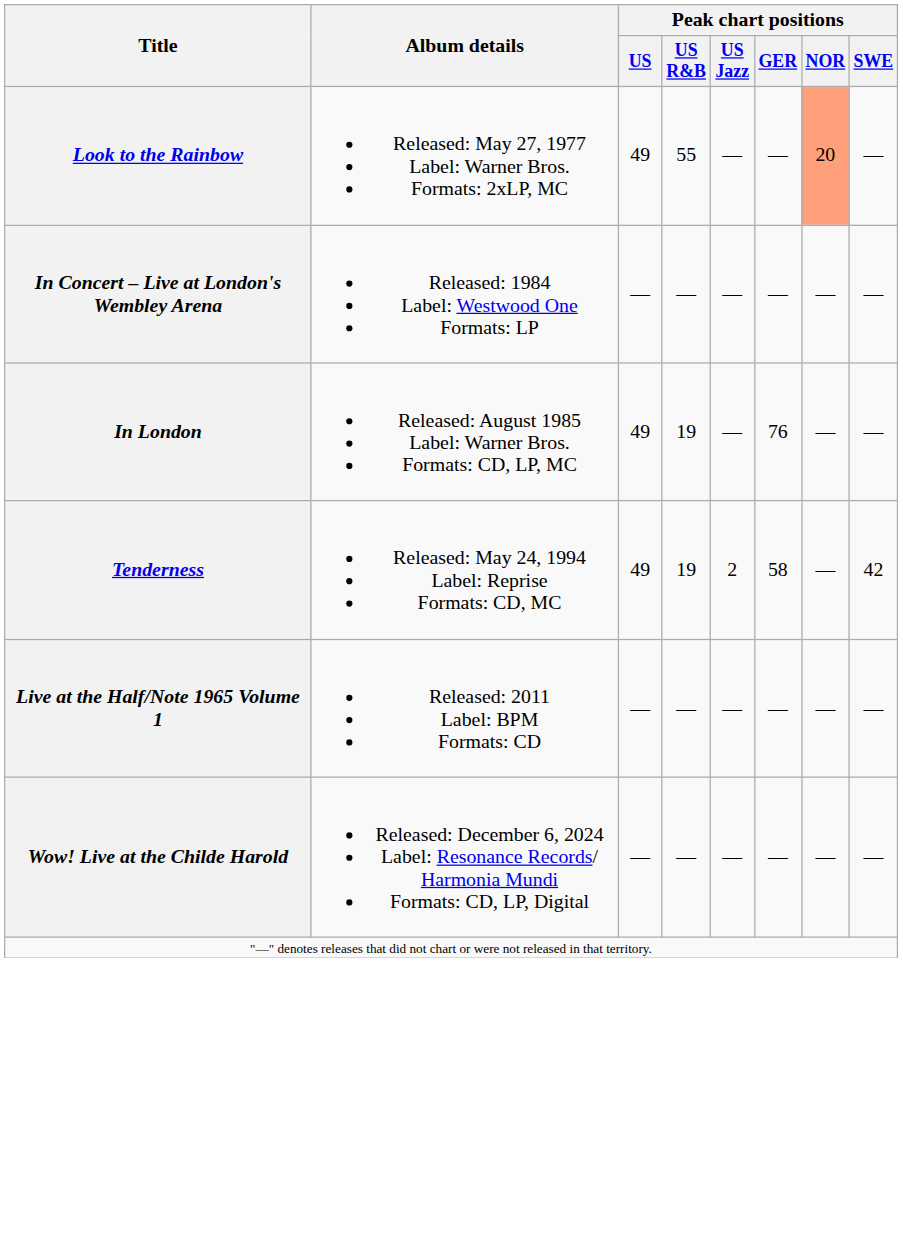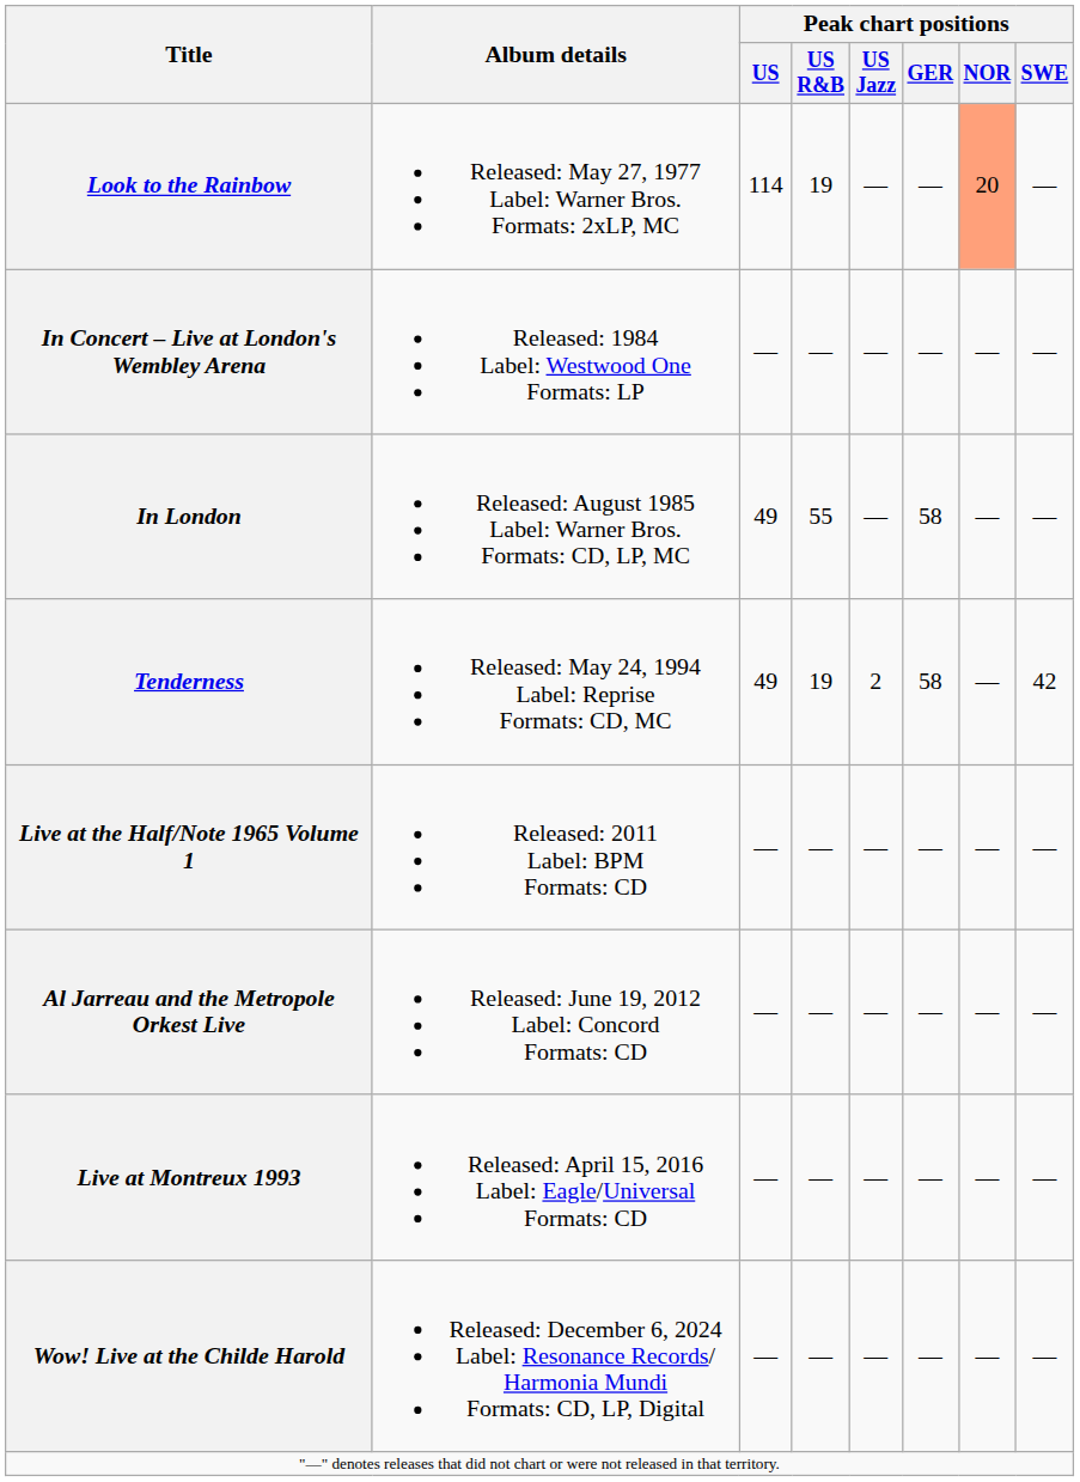 <table class="wikitable plainrowheaders" style="text-align:center;">
 <tr>
 <th rowspan="2" scope="col" style="width:15em;">Title</th>
 <th rowspan="2" scope="col" style="width:15em;">Album details</th>
 <th colspan="6">Peak chart positions</th>
 </tr>
 <tr>
 <th scope="col" style="width:2em;font-size:90%;"><a href='#'>US</a><br></th>
 <th scope="col" style="width:2em;font-size:90%;"><a href='#'>US R&B</a><br></th>
 <th scope="col" style="width:2em;font-size:90%;"><a href='#'>US Jazz</a><br></th>
 <th scope="col" style="width:2em;font-size:90%;"><a href='#'>GER</a><br></th>
 <th scope="col" style="width:2em;font-size:90%;"><a href='#'>NOR</a><br></th>
 <th scope="col" style="width:2em;font-size:90%;"><a href='#'>SWE</a><br></th>
 </tr>
 <tr>
 <th scope="row"><em><a href='#'>Look to the Rainbow</a></em></th>
 <td><br><ul><li>Released: May 27, 1977</li><li>Label: Warner Bros.</li><li>Formats: 2xLP, MC</li></ul></td>
-<td>49</td>
-<td>55</td>
+<td>114</td>
+<td>19</td>
 <td>—</td>
 <td>—</td>
 <td style="background: lightsalmon;">20</td>
 <td>—</td>
 </tr>
 <tr>
 <th scope="row"><em>In Concert – Live at London's Wembley Arena</em></th>
 <td><br><ul><li>Released: 1984</li><li>Label: <a href='#'>Westwood One</a></li><li>Formats: LP</li></ul></td>
 <td>—</td>
 <td>—</td>
 <td>—</td>
 <td>—</td>
 <td>—</td>
 <td>—</td>
 </tr>
 <tr>
 <th scope="row"><em>In London</em></th>
 <td><br><ul><li>Released: August 1985</li><li>Label: Warner Bros.</li><li>Formats: CD, LP, MC</li></ul></td>
 <td>49</td>
-<td>19</td>
+<td>55</td>
 <td>—</td>
-<td>76</td>
+<td>58</td>
 <td>—</td>
 <td>—</td>
 </tr>
 <tr>
 <th scope="row"><em><a href='#'>Tenderness</a></em></th>
 <td><br><ul><li>Released: May 24, 1994</li><li>Label: Reprise</li><li>Formats: CD, MC</li></ul></td>
 <td>49</td>
 <td>19</td>
 <td>2</td>
 <td>58</td>
 <td>—</td>
 <td>42</td>
 </tr>
 <tr>
 <th scope="row"><em>Live at the Half/Note 1965 Volume 1</em></th>
 <td><br><ul><li>Released: 2011</li><li>Label: BPM</li><li>Formats: CD</li></ul></td>
 <td>—</td>
 <td>—</td>
 <td>—</td>
 <td>—</td>
 <td>—</td>
 <td>—</td>
 </tr>
 <tr>
+<th scope="row"><em>Al Jarreau and the Metropole Orkest Live</em></th>
+<td><br><ul><li>Released: June 19, 2012</li><li>Label: Concord</li><li>Formats: CD</li></ul></td>
+<td>—</td>
+<td>—</td>
+<td>—</td>
+<td>—</td>
+<td>—</td>
+<td>—</td>
+</tr>
+<tr>
+<th scope="row"><em>Live at Montreux 1993</em></th>
+<td><br><ul><li>Released: April 15, 2016</li><li>Label: <a href='#'>Eagle</a>/<a href='#'>Universal</a></li><li>Formats: CD</li></ul></td>
+<td>—</td>
+<td>—</td>
+<td>—</td>
+<td>—</td>
+<td>—</td>
+<td>—</td>
+</tr>
+<tr>
 <th scope="row"><em>Wow! Live at the Childe Harold</em></th>
 <td><br><ul><li>Released: December 6, 2024</li><li>Label: <a href='#'>Resonance Records</a>/ <a href='#'>Harmonia Mundi</a></li><li>Formats: CD, LP, Digital</li></ul></td>
 <td>—</td>
 <td>—</td>
 <td>—</td>
 <td>—</td>
 <td>—</td>
 <td>—</td>
 </tr>
 <tr>
 <td colspan="8" style="font-size:8pt">"—" denotes releases that did not chart or were not released in that territory.</td>
 </tr>
 </table>
